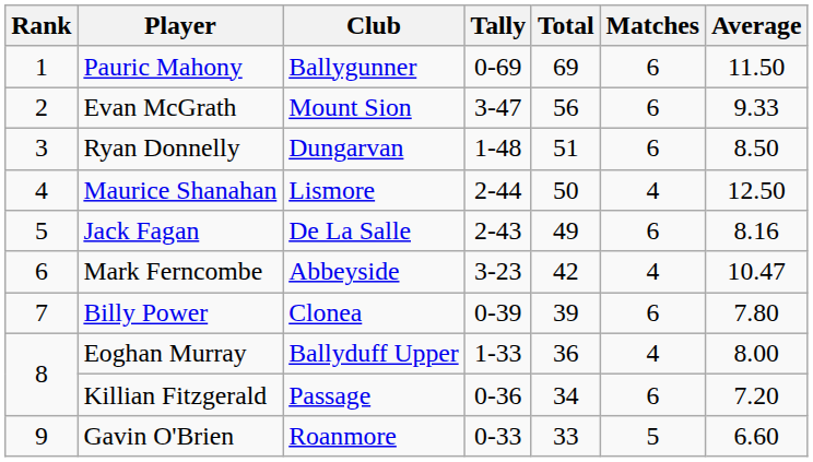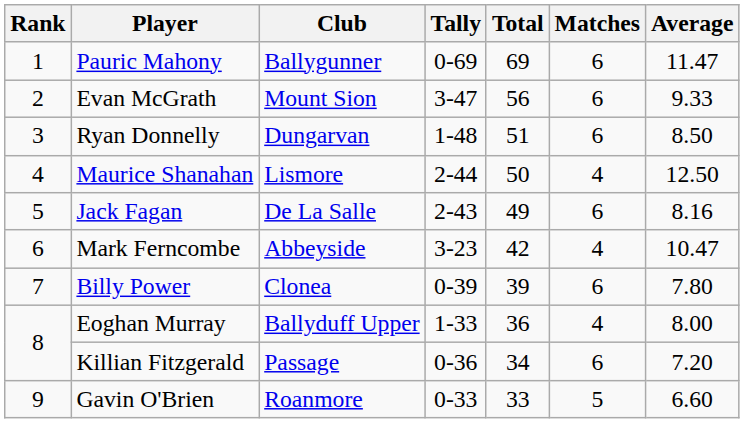 <table class="wikitable">
 <tr>
 <th>Rank</th>
 <th>Player</th>
 <th>Club</th>
 <th>Tally</th>
 <th>Total</th>
 <th>Matches</th>
 <th>Average</th>
 </tr>
 <tr>
 <td rowspan="1" style="text-align:center;">1</td>
 <td><a href='#'>Pauric Mahony</a></td>
 <td><a href='#'>Ballygunner</a></td>
 <td align=center>0-69</td>
 <td align=center>69</td>
 <td align=center>6</td>
-<td align=center>11.50</td>
+<td align=center>11.47</td>
 </tr>
 <tr>
 <td rowspan="1" style="text-align:center;">2</td>
 <td>Evan McGrath</td>
 <td><a href='#'>Mount Sion</a></td>
 <td align=center>3-47</td>
 <td align=center>56</td>
 <td align=center>6</td>
 <td align=center>9.33</td>
 </tr>
 <tr>
 <td rowspan="1" style="text-align:center;">3</td>
 <td>Ryan Donnelly</td>
 <td><a href='#'>Dungarvan</a></td>
 <td align=center>1-48</td>
 <td align=center>51</td>
 <td align=center>6</td>
 <td align=center>8.50</td>
 </tr>
 <tr>
 <td rowspan="1" style="text-align:center;">4</td>
 <td><a href='#'>Maurice Shanahan</a></td>
 <td><a href='#'>Lismore</a></td>
 <td align=center>2-44</td>
 <td align=center>50</td>
 <td align=center>4</td>
 <td align=center>12.50</td>
 </tr>
 <tr>
 <td rowspan="1" style="text-align:center;">5</td>
 <td><a href='#'>Jack Fagan</a></td>
 <td><a href='#'>De La Salle</a></td>
 <td align=center>2-43</td>
 <td align=center>49</td>
 <td align=center>6</td>
 <td align=center>8.16</td>
 </tr>
 <tr>
 <td rowspan="1" style="text-align:center;">6</td>
 <td>Mark Ferncombe</td>
 <td><a href='#'>Abbeyside</a></td>
 <td align=center>3-23</td>
 <td align=center>42</td>
 <td align=center>4</td>
 <td align=center>10.47</td>
 </tr>
 <tr>
 <td rowspan="1" style="text-align:center;">7</td>
 <td><a href='#'>Billy Power</a></td>
 <td><a href='#'>Clonea</a></td>
 <td align=center>0-39</td>
 <td align=center>39</td>
 <td align=center>6</td>
 <td align=center>7.80</td>
 </tr>
 <tr>
 <td rowspan="2" style="text-align:center;">8</td>
 <td>Eoghan Murray</td>
 <td><a href='#'>Ballyduff Upper</a></td>
 <td align=center>1-33</td>
 <td align=center>36</td>
 <td align=center>4</td>
 <td align=center>8.00</td>
 </tr>
 <tr>
 <td>Killian Fitzgerald</td>
 <td><a href='#'>Passage</a></td>
 <td align=center>0-36</td>
 <td align=center>34</td>
 <td align=center>6</td>
 <td align=center>7.20</td>
 </tr>
 <tr>
 <td rowspan="1" style="text-align:center;">9</td>
 <td>Gavin O'Brien</td>
 <td><a href='#'>Roanmore</a></td>
 <td align=center>0-33</td>
 <td align=center>33</td>
 <td align=center>5</td>
 <td align=center>6.60</td>
 </tr>
 </table>
